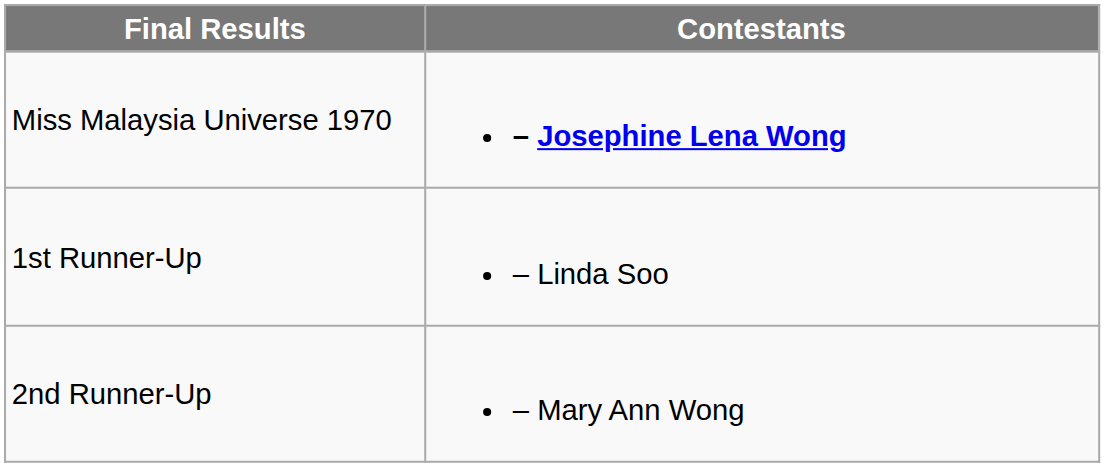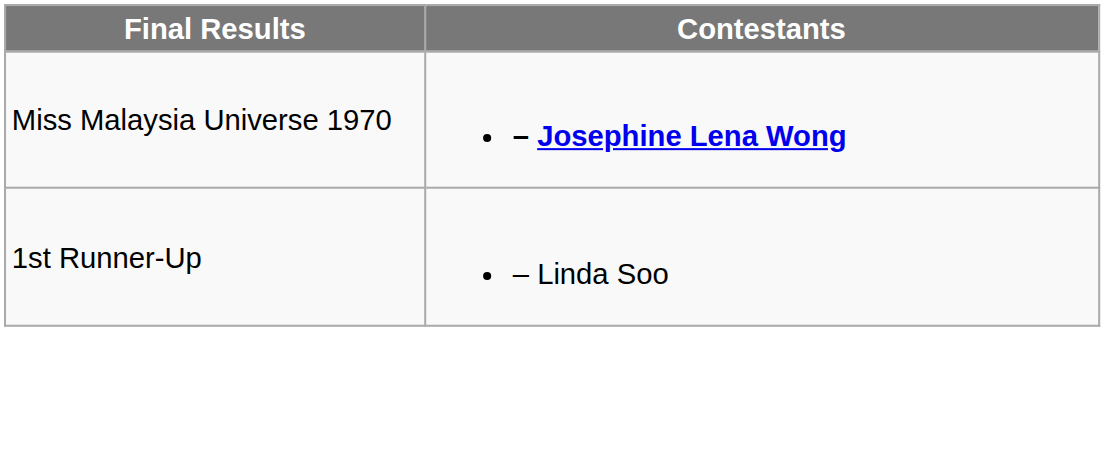 <table class="wikitable sortable" style="font-size: 90%;">
 <tr>
 <th width="200" style="background-color:#787878;color:#FFFFFF;">Final Results</th>
 <th width="325" style="background-color:#787878;color:#FFFFFF;">Contestants</th>
 </tr>
 <tr>
 <td>Miss Malaysia Universe 1970</td>
 <td><br><ul><li><strong> – <a href='#'>Josephine Lena Wong</a></strong></li></ul></td>
 </tr>
 <tr>
 <td>1st Runner-Up</td>
 <td><br><ul><li> – Linda Soo</li></ul></td>
 </tr>
-<tr>
-<td>2nd Runner-Up</td>
-<td><br><ul><li> – Mary Ann Wong</li></ul></td>
-</tr>
 </table>
